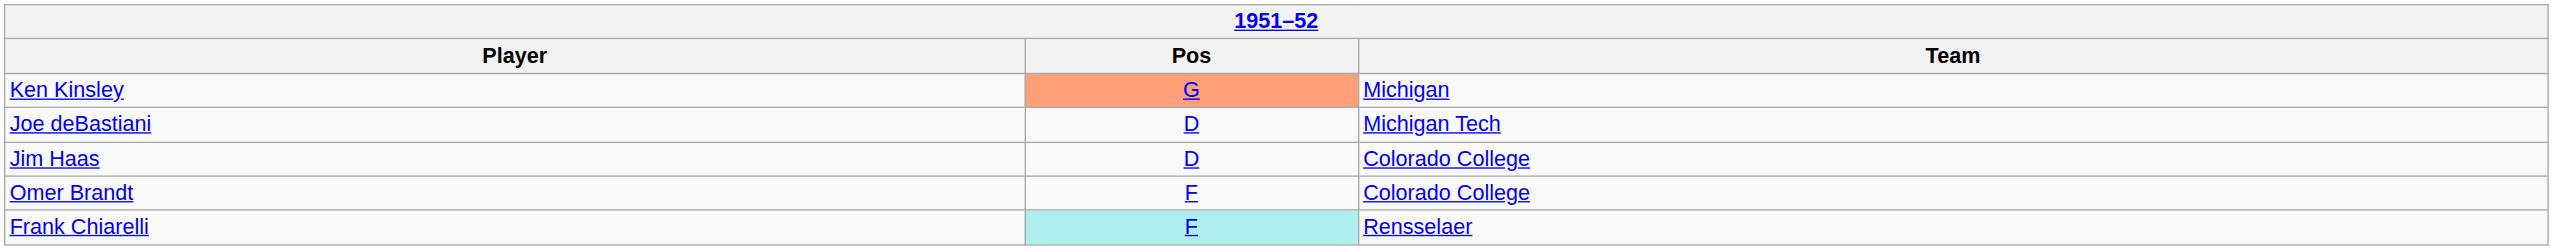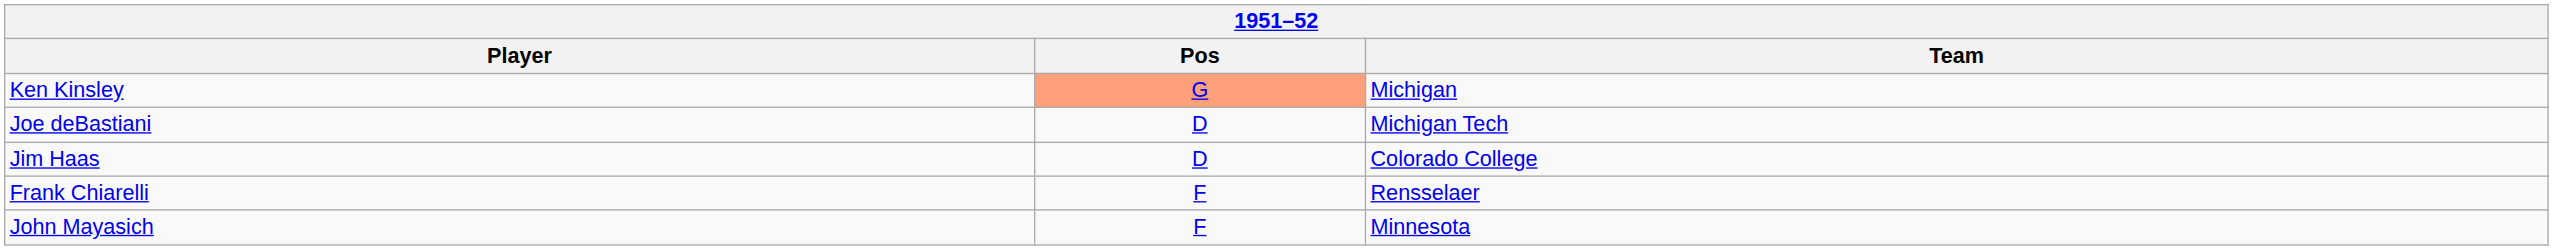 <table class="wikitable" width=95%>
 <tr>
 <th colspan=3><a href='#'>1951–52</a></th>
 </tr>
 <tr>
 <th>Player</th>
 <th>Pos</th>
 <th>Team</th>
 </tr>
 <tr>
 <td><a href='#'>Ken Kinsley</a></td>
 <td style="background: lightsalmon; text-align:center;"><a href='#'>G</a></td>
 <td><a href='#'>Michigan</a></td>
 </tr>
 <tr>
 <td><a href='#'>Joe deBastiani</a></td>
 <td style="text-align:center;"><a href='#'>D</a></td>
 <td><a href='#'>Michigan Tech</a></td>
 </tr>
 <tr>
 <td><a href='#'>Jim Haas</a></td>
 <td style="text-align:center;"><a href='#'>D</a></td>
 <td><a href='#'>Colorado College</a></td>
 </tr>
 <tr>
-<td><a href='#'>Omer Brandt</a></td>
+<td><a href='#'>Frank Chiarelli</a></td>
 <td style="text-align:center;"><a href='#'>F</a></td>
-<td><a href='#'>Colorado College</a></td>
+<td><a href='#'>Rensselaer</a></td>
 </tr>
 <tr>
-<td><a href='#'>Frank Chiarelli</a></td>
-<td style="background: paleturquoise; text-align:center;"><a href='#'>F</a></td>
-<td><a href='#'>Rensselaer</a></td>
+<td><a href='#'>John Mayasich</a></td>
+<td style="text-align:center;"><a href='#'>F</a></td>
+<td><a href='#'>Minnesota</a></td>
 </tr>
 </table>
